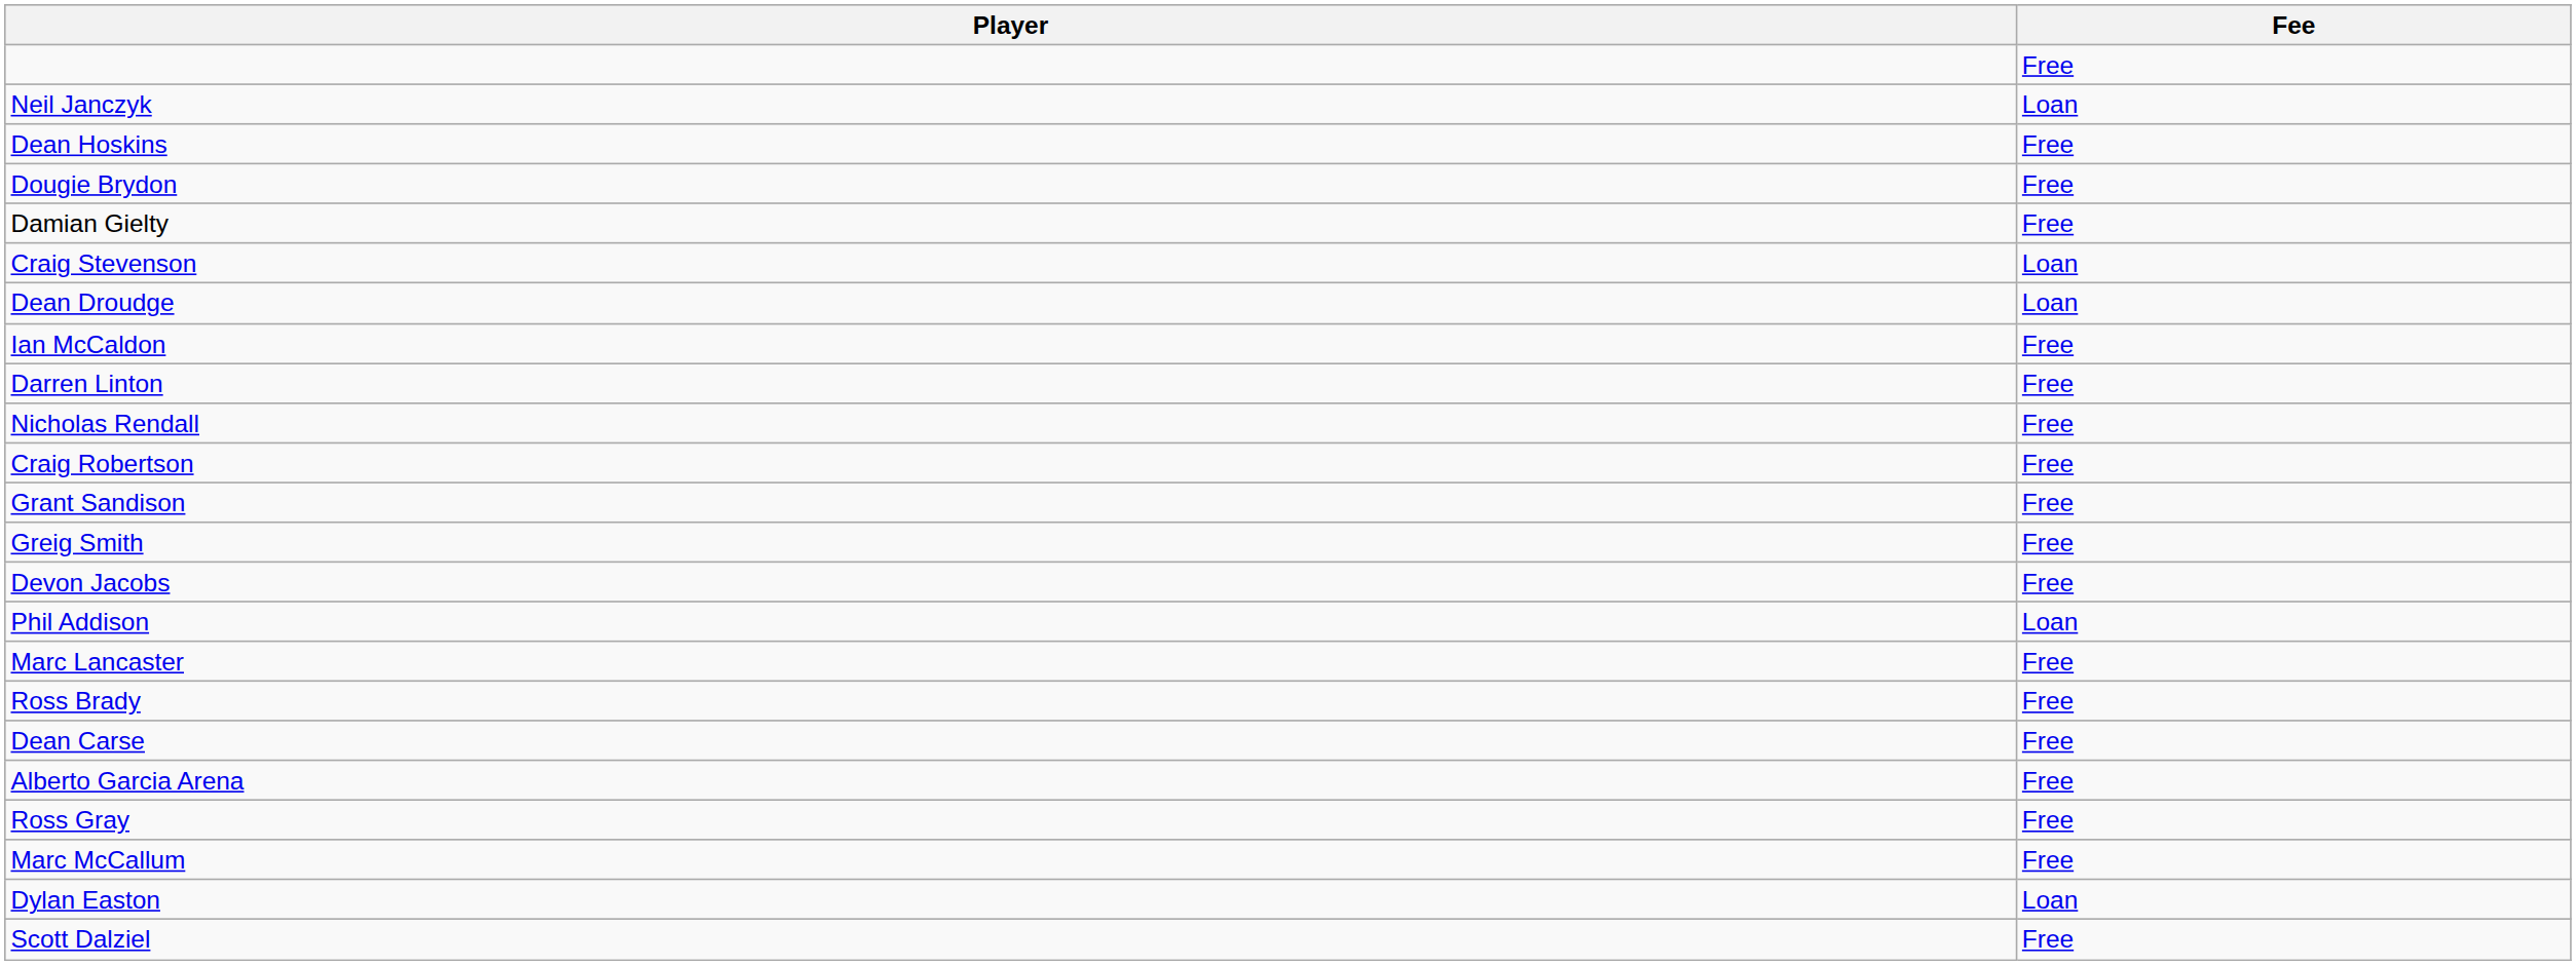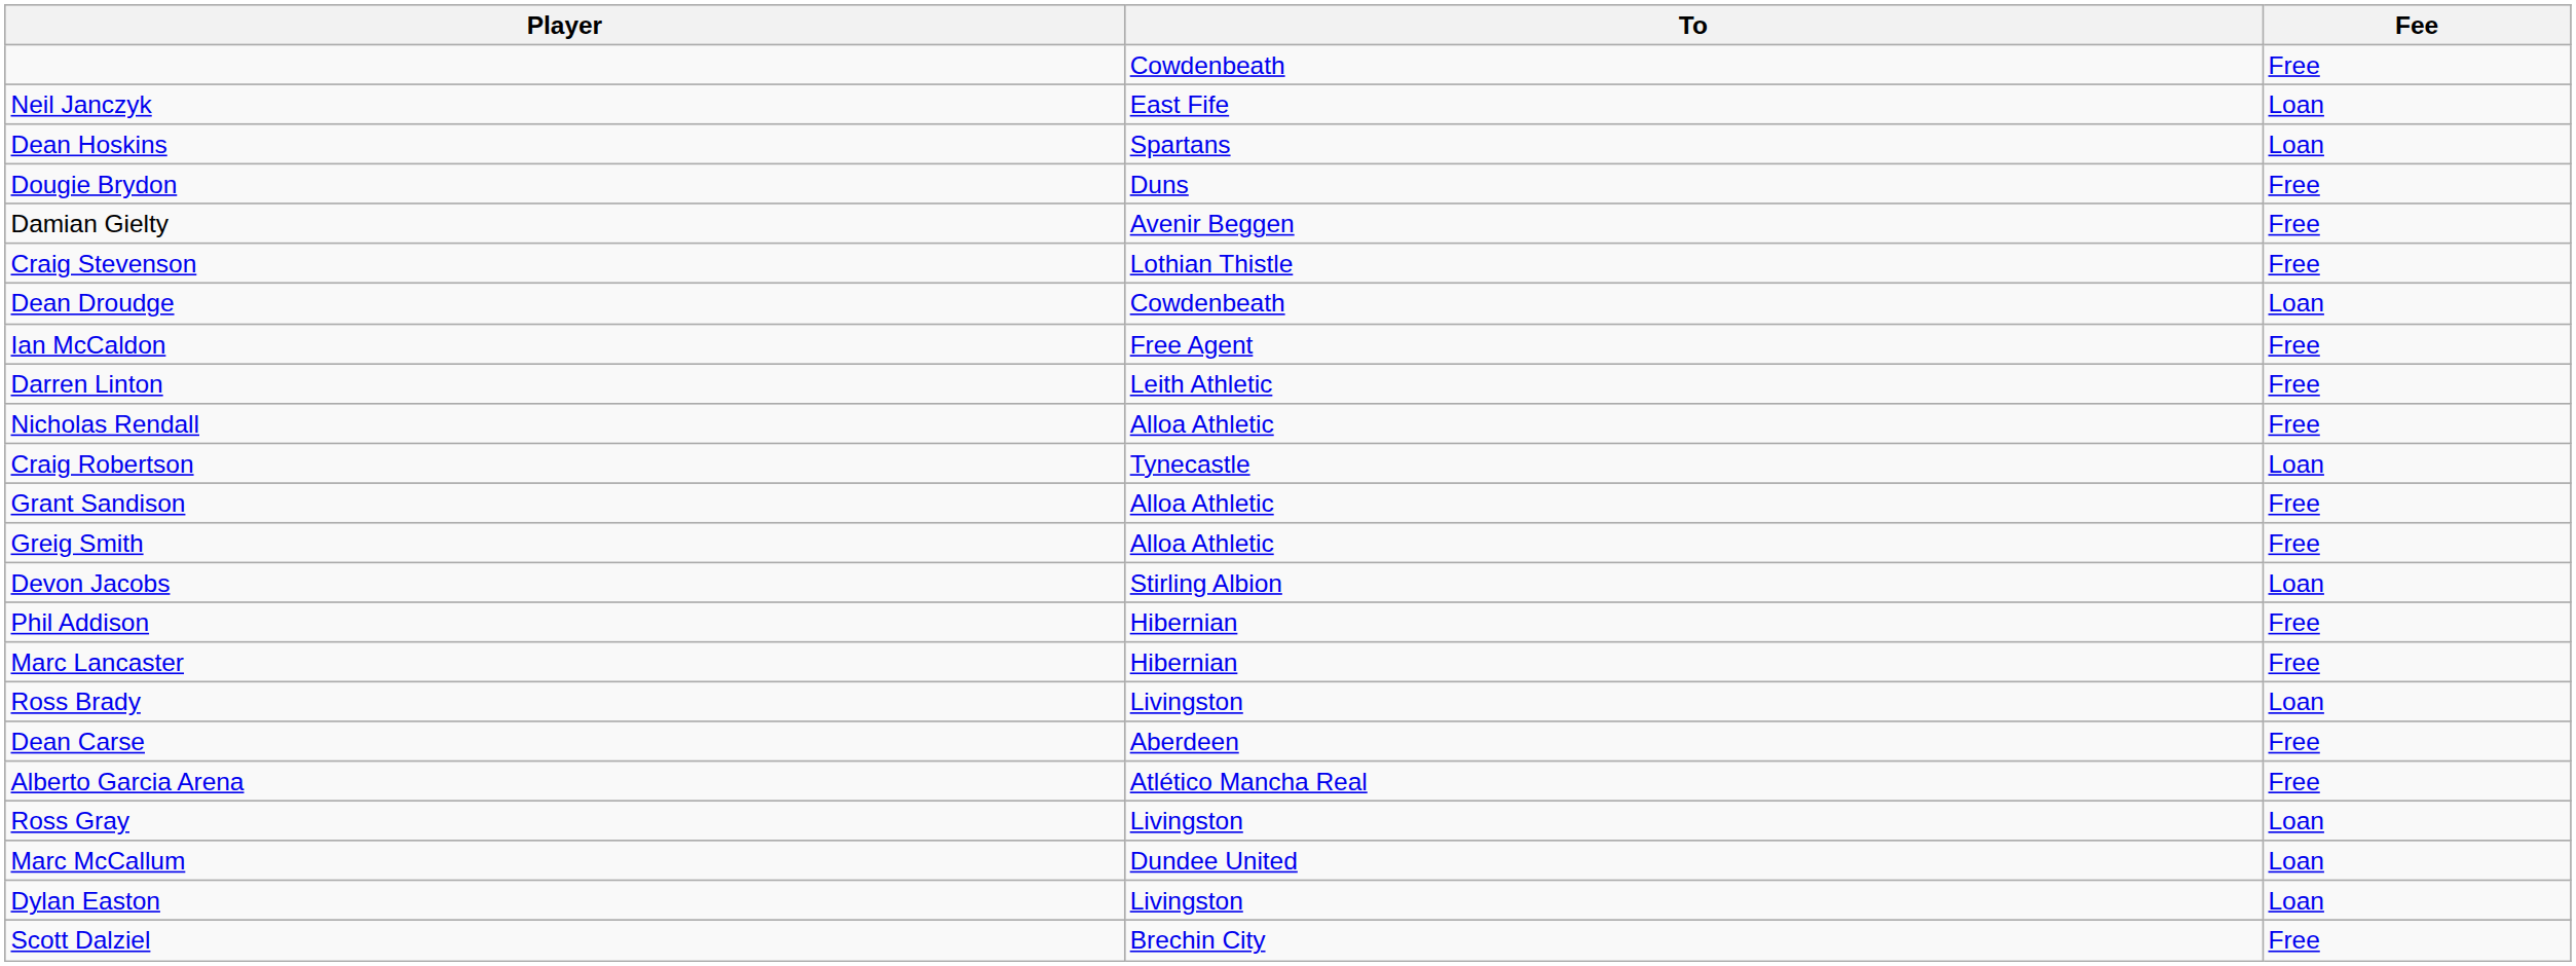 <table class="wikitable" style="text-align:center; font-size:95%;width:98%; text-align:left">
 <tr>
 <th>Player</th>
+<th>To</th>
 <th>Fee</th>
 </tr>
 <tr>
 <td> </td>
+<td> <a href='#'>Cowdenbeath</a></td>
 <td><a href='#'>Free</a></td>
 </tr>
 <tr>
 <td> <a href='#'>Neil Janczyk</a></td>
+<td> <a href='#'>East Fife</a></td>
 <td><a href='#'>Loan</a></td>
 </tr>
 <tr>
 <td> <a href='#'>Dean Hoskins</a></td>
-<td><a href='#'>Free</a></td>
+<td> <a href='#'>Spartans</a></td>
+<td><a href='#'>Loan</a></td>
 </tr>
 <tr>
 <td> <a href='#'>Dougie Brydon</a></td>
+<td> <a href='#'>Duns</a></td>
 <td><a href='#'>Free</a></td>
 </tr>
 <tr>
 <td> Damian Gielty</td>
+<td> <a href='#'>Avenir Beggen</a></td>
 <td><a href='#'>Free</a></td>
 </tr>
 <tr>
 <td> <a href='#'>Craig Stevenson</a></td>
-<td><a href='#'>Loan</a></td>
+<td> <a href='#'>Lothian Thistle</a></td>
+<td><a href='#'>Free</a></td>
 </tr>
 <tr>
 <td> <a href='#'>Dean Droudge</a></td>
+<td> <a href='#'>Cowdenbeath</a></td>
 <td><a href='#'>Loan</a></td>
 </tr>
 <tr>
 <td> <a href='#'>Ian McCaldon</a></td>
+<td><a href='#'>Free Agent</a></td>
 <td><a href='#'>Free</a></td>
 </tr>
 <tr>
 <td> <a href='#'>Darren Linton</a></td>
+<td> <a href='#'>Leith Athletic</a></td>
 <td><a href='#'>Free</a></td>
 </tr>
 <tr>
 <td> <a href='#'>Nicholas Rendall</a></td>
+<td> <a href='#'>Alloa Athletic</a></td>
 <td><a href='#'>Free</a></td>
 </tr>
 <tr>
 <td> <a href='#'>Craig Robertson</a></td>
-<td><a href='#'>Free</a></td>
+<td> <a href='#'>Tynecastle</a></td>
+<td><a href='#'>Loan</a></td>
 </tr>
 <tr>
 <td> <a href='#'>Grant Sandison</a></td>
+<td> <a href='#'>Alloa Athletic</a></td>
 <td><a href='#'>Free</a></td>
 </tr>
 <tr>
 <td> <a href='#'>Greig Smith</a></td>
+<td> <a href='#'>Alloa Athletic</a></td>
 <td><a href='#'>Free</a></td>
 </tr>
 <tr>
 <td> <a href='#'>Devon Jacobs</a></td>
+<td> <a href='#'>Stirling Albion</a></td>
+<td><a href='#'>Loan</a></td>
+</tr>
+<tr>
+<td> <a href='#'>Phil Addison</a></td>
+<td> <a href='#'>Hibernian</a></td>
 <td><a href='#'>Free</a></td>
 </tr>
 <tr>
-<td> <a href='#'>Phil Addison</a></td>
-<td><a href='#'>Loan</a></td>
-</tr>
-<tr>
 <td> <a href='#'>Marc Lancaster</a></td>
+<td> <a href='#'>Hibernian</a></td>
 <td><a href='#'>Free</a></td>
 </tr>
 <tr>
 <td> <a href='#'>Ross Brady</a></td>
-<td><a href='#'>Free</a></td>
+<td> <a href='#'>Livingston</a></td>
+<td><a href='#'>Loan</a></td>
 </tr>
 <tr>
 <td> <a href='#'>Dean Carse</a></td>
+<td> <a href='#'>Aberdeen</a></td>
 <td><a href='#'>Free</a></td>
 </tr>
 <tr>
 <td> <a href='#'>Alberto Garcia Arena</a></td>
+<td> <a href='#'>Atlético Mancha Real</a></td>
 <td><a href='#'>Free</a></td>
 </tr>
 <tr>
 <td> <a href='#'>Ross Gray</a></td>
-<td><a href='#'>Free</a></td>
+<td> <a href='#'>Livingston</a></td>
+<td><a href='#'>Loan</a></td>
 </tr>
 <tr>
 <td> <a href='#'>Marc McCallum</a></td>
-<td><a href='#'>Free</a></td>
+<td> <a href='#'>Dundee United</a></td>
+<td><a href='#'>Loan</a></td>
 </tr>
 <tr>
 <td> <a href='#'>Dylan Easton</a></td>
+<td> <a href='#'>Livingston</a></td>
 <td><a href='#'>Loan</a></td>
 </tr>
 <tr>
 <td> <a href='#'>Scott Dalziel</a></td>
+<td> <a href='#'>Brechin City</a></td>
 <td><a href='#'>Free</a></td>
 </tr>
 </table>
